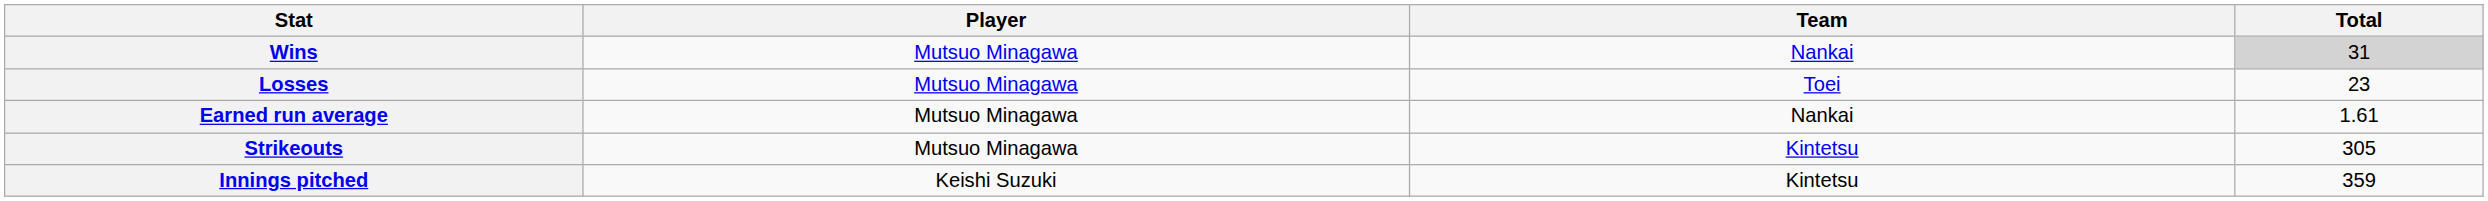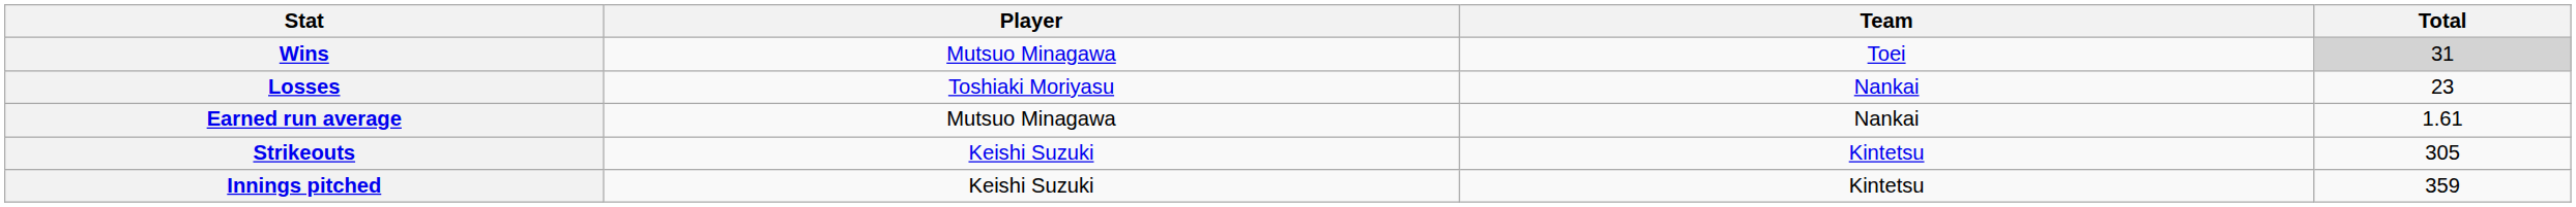 <table class="wikitable" style="text-align:center;">
 <tr>
 <th scope="col" width="7%">Stat</th>
 <th scope="col" width="10%">Player</th>
 <th scope="col" width="10%">Team</th>
 <th scope="col" width="3%">Total</th>
 </tr>
 <tr>
 <th scope="row" style="text-align:center;"><a href='#'>Wins</a></th>
 <td><a href='#'>Mutsuo Minagawa</a></td>
-<td><a href='#'>Nankai</a></td>
+<td><a href='#'>Toei</a></td>
 <td style="background: lightgrey;">31</td>
 </tr>
 <tr>
 <th scope="row" style="text-align:center;"><a href='#'>Losses</a></th>
-<td><a href='#'>Mutsuo Minagawa</a></td>
-<td><a href='#'>Toei</a></td>
+<td><a href='#'>Toshiaki Moriyasu</a></td>
+<td><a href='#'>Nankai</a></td>
 <td>23</td>
 </tr>
 <tr>
 <th scope="row" style="text-align:center;"><a href='#'>Earned run average</a></th>
 <td>Mutsuo Minagawa</td>
 <td>Nankai</td>
 <td>1.61</td>
 </tr>
 <tr>
 <th scope="row" style="text-align:center;"><a href='#'>Strikeouts</a></th>
-<td>Mutsuo Minagawa</td>
+<td><a href='#'>Keishi Suzuki</a></td>
 <td><a href='#'>Kintetsu</a></td>
 <td>305</td>
 </tr>
 <tr>
 <th scope="row" style="text-align:center;"><a href='#'>Innings pitched</a></th>
 <td>Keishi Suzuki</td>
 <td>Kintetsu</td>
 <td>359</td>
 </tr>
 </table>
